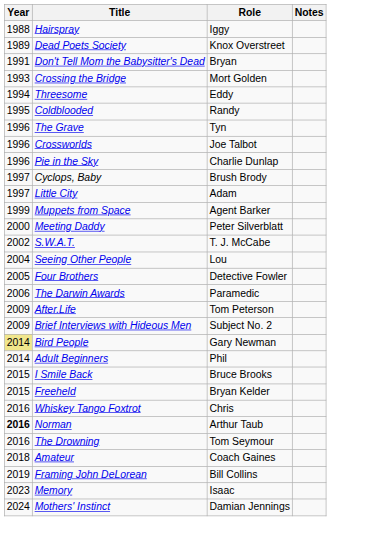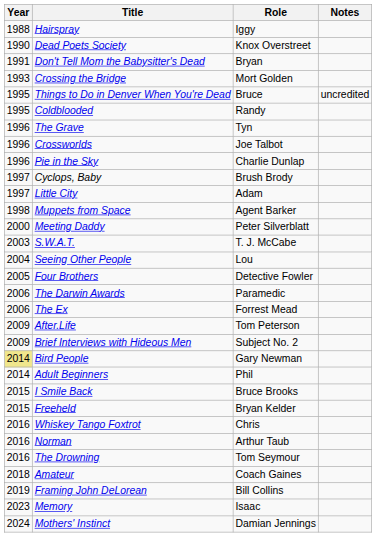 <table class="wikitable sortable">
 <tr>
 <th>Year</th>
 <th>Title</th>
 <th>Role</th>
 <th>Notes</th>
 </tr>
 <tr>
 <td>1988</td>
 <td><em><a href='#'>Hairspray</a></em></td>
 <td>Iggy</td>
 <td></td>
 </tr>
 <tr>
-<td>1989</td>
+<td>1990</td>
 <td><em><a href='#'>Dead Poets Society</a></em></td>
 <td>Knox Overstreet</td>
 <td></td>
 </tr>
 <tr>
 <td>1991</td>
 <td><em><a href='#'>Don't Tell Mom the Babysitter's Dead</a></em></td>
 <td>Bryan</td>
 <td></td>
 </tr>
 <tr>
 <td>1993</td>
 <td><em><a href='#'>Crossing the Bridge</a></em></td>
 <td>Mort Golden</td>
 <td></td>
 </tr>
 <tr>
-<td>1994</td>
-<td><em><a href='#'>Threesome</a></em></td>
-<td>Eddy</td>
-<td></td>
+<td>1995</td>
+<td><em><a href='#'>Things to Do in Denver When You're Dead</a></em></td>
+<td>Bruce</td>
+<td>uncredited</td>
 </tr>
 <tr>
 <td>1995</td>
 <td><em><a href='#'>Coldblooded</a></em></td>
 <td>Randy</td>
 <td></td>
 </tr>
 <tr>
 <td>1996</td>
 <td><em><a href='#'>The Grave</a></em></td>
 <td>Tyn</td>
 <td></td>
 </tr>
 <tr>
 <td>1996</td>
 <td><em><a href='#'>Crossworlds</a></em></td>
 <td>Joe Talbot</td>
 <td></td>
 </tr>
 <tr>
 <td>1996</td>
 <td><em><a href='#'>Pie in the Sky</a></em></td>
 <td>Charlie Dunlap</td>
 <td></td>
 </tr>
 <tr>
 <td>1997</td>
 <td><em>Cyclops, Baby</em></td>
 <td>Brush Brody</td>
 <td></td>
 </tr>
 <tr>
 <td>1997</td>
 <td><em><a href='#'>Little City</a></em></td>
 <td>Adam</td>
 <td></td>
 </tr>
 <tr>
-<td>1999</td>
+<td>1998</td>
 <td><em><a href='#'>Muppets from Space</a></em></td>
 <td>Agent Barker</td>
 <td></td>
 </tr>
 <tr>
 <td>2000</td>
 <td><em><a href='#'>Meeting Daddy</a></em></td>
 <td>Peter Silverblatt</td>
 <td></td>
 </tr>
 <tr>
-<td>2002</td>
+<td>2003</td>
 <td><em><a href='#'>S.W.A.T.</a></em></td>
 <td>T. J. McCabe</td>
 <td></td>
 </tr>
 <tr>
 <td>2004</td>
 <td><em><a href='#'>Seeing Other People</a></em></td>
 <td>Lou</td>
 <td></td>
 </tr>
 <tr>
 <td>2005</td>
 <td><em><a href='#'>Four Brothers</a></em></td>
 <td>Detective Fowler</td>
 <td></td>
 </tr>
 <tr>
 <td>2006</td>
 <td><em><a href='#'>The Darwin Awards</a></em></td>
 <td>Paramedic</td>
+<td></td>
+</tr>
+<tr>
+<td>2006</td>
+<td><em><a href='#'>The Ex</a></em></td>
+<td>Forrest Mead</td>
 <td></td>
 </tr>
 <tr>
 <td>2009</td>
 <td><em><a href='#'>After.Life</a></em></td>
 <td>Tom Peterson</td>
 <td></td>
 </tr>
 <tr>
 <td>2009</td>
 <td><em><a href='#'>Brief Interviews with Hideous Men</a></em></td>
 <td>Subject No. 2</td>
 <td></td>
 </tr>
 <tr>
 <td style="background: khaki;">2014</td>
 <td><em><a href='#'>Bird People</a></em></td>
 <td>Gary Newman</td>
 <td></td>
 </tr>
 <tr>
 <td>2014</td>
 <td><em><a href='#'>Adult Beginners</a></em></td>
 <td>Phil</td>
 <td></td>
 </tr>
 <tr>
 <td>2015</td>
 <td><em><a href='#'>I Smile Back</a></em></td>
 <td>Bruce Brooks</td>
 <td></td>
 </tr>
 <tr>
 <td>2015</td>
 <td><em><a href='#'>Freeheld</a></em></td>
 <td>Bryan Kelder</td>
 <td></td>
 </tr>
 <tr>
 <td>2016</td>
 <td><em><a href='#'>Whiskey Tango Foxtrot</a></em></td>
 <td>Chris</td>
 <td></td>
 </tr>
 <tr>
-<td><strong>2016</strong></td>
+<td>2016</td>
 <td><em><a href='#'>Norman</a></em></td>
 <td>Arthur Taub</td>
 <td></td>
 </tr>
 <tr>
 <td>2016</td>
 <td><em><a href='#'>The Drowning</a></em></td>
 <td>Tom Seymour</td>
 <td></td>
 </tr>
 <tr>
 <td>2018</td>
 <td><em><a href='#'>Amateur</a></em></td>
 <td>Coach Gaines</td>
 <td></td>
 </tr>
 <tr>
 <td>2019</td>
 <td><em><a href='#'>Framing John DeLorean</a></em></td>
 <td>Bill Collins</td>
 <td></td>
 </tr>
 <tr>
 <td>2023</td>
 <td><em><a href='#'>Memory</a></em></td>
 <td>Isaac</td>
 <td></td>
 </tr>
 <tr>
 <td>2024</td>
 <td><em><a href='#'>Mothers' Instinct</a></em></td>
 <td>Damian Jennings</td>
 </tr>
 </table>
